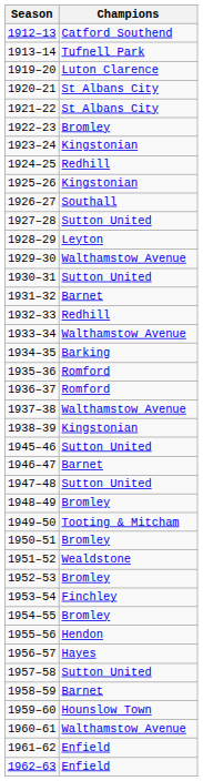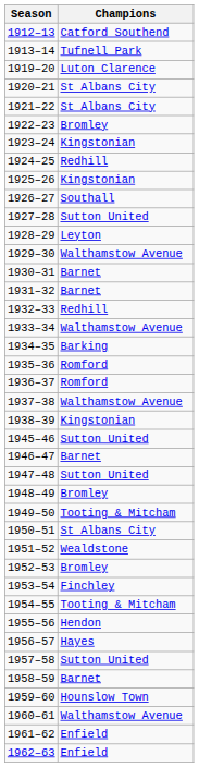 <table class=wikitable>
 <tr>
 <th>Season</th>
 <th width=150>Champions</th>
 </tr>
 <tr>
 <td><a href='#'>1912–13</a></td>
 <td><a href='#'>Catford Southend</a></td>
 </tr>
 <tr>
 <td>1913–14</td>
 <td><a href='#'>Tufnell Park</a></td>
 </tr>
 <tr>
 <td>1919–20</td>
 <td><a href='#'>Luton Clarence</a></td>
 </tr>
 <tr>
 <td>1920–21</td>
 <td><a href='#'>St Albans City</a></td>
 </tr>
 <tr>
 <td>1921–22</td>
 <td><a href='#'>St Albans City</a></td>
 </tr>
 <tr>
 <td>1922–23</td>
 <td><a href='#'>Bromley</a></td>
 </tr>
 <tr>
 <td>1923–24</td>
 <td><a href='#'>Kingstonian</a></td>
 </tr>
 <tr>
 <td>1924–25</td>
 <td><a href='#'>Redhill</a></td>
 </tr>
 <tr>
 <td>1925–26</td>
 <td><a href='#'>Kingstonian</a></td>
 </tr>
 <tr>
 <td>1926–27</td>
 <td><a href='#'>Southall</a></td>
 </tr>
 <tr>
 <td>1927–28</td>
 <td><a href='#'>Sutton United</a></td>
 </tr>
 <tr>
 <td>1928–29</td>
 <td><a href='#'>Leyton</a></td>
 </tr>
 <tr>
 <td>1929–30</td>
 <td><a href='#'>Walthamstow Avenue</a></td>
 </tr>
 <tr>
 <td>1930–31</td>
-<td><a href='#'>Sutton United</a></td>
+<td><a href='#'>Barnet</a></td>
 </tr>
 <tr>
 <td>1931–32</td>
 <td><a href='#'>Barnet</a></td>
 </tr>
 <tr>
 <td>1932–33</td>
 <td><a href='#'>Redhill</a></td>
 </tr>
 <tr>
 <td>1933–34</td>
 <td><a href='#'>Walthamstow Avenue</a></td>
 </tr>
 <tr>
 <td>1934–35</td>
 <td><a href='#'>Barking</a></td>
 </tr>
 <tr>
 <td>1935–36</td>
 <td><a href='#'>Romford</a></td>
 </tr>
 <tr>
 <td>1936–37</td>
 <td><a href='#'>Romford</a></td>
 </tr>
 <tr>
 <td>1937–38</td>
 <td><a href='#'>Walthamstow Avenue</a></td>
 </tr>
 <tr>
 <td>1938–39</td>
 <td><a href='#'>Kingstonian</a></td>
 </tr>
 <tr>
 <td>1945–46</td>
 <td><a href='#'>Sutton United</a></td>
 </tr>
 <tr>
 <td>1946–47</td>
 <td><a href='#'>Barnet</a></td>
 </tr>
 <tr>
 <td>1947–48</td>
 <td><a href='#'>Sutton United</a></td>
 </tr>
 <tr>
 <td>1948–49</td>
 <td><a href='#'>Bromley</a></td>
 </tr>
 <tr>
 <td>1949–50</td>
 <td><a href='#'>Tooting & Mitcham</a></td>
 </tr>
 <tr>
 <td>1950–51</td>
-<td><a href='#'>Bromley</a></td>
+<td><a href='#'>St Albans City</a></td>
 </tr>
 <tr>
 <td>1951–52</td>
 <td><a href='#'>Wealdstone</a></td>
 </tr>
 <tr>
 <td>1952–53</td>
 <td><a href='#'>Bromley</a></td>
 </tr>
 <tr>
 <td>1953–54</td>
 <td><a href='#'>Finchley</a></td>
 </tr>
 <tr>
 <td>1954–55</td>
-<td><a href='#'>Bromley</a></td>
+<td><a href='#'>Tooting & Mitcham</a></td>
 </tr>
 <tr>
 <td>1955–56</td>
 <td><a href='#'>Hendon</a></td>
 </tr>
 <tr>
 <td>1956–57</td>
 <td><a href='#'>Hayes</a></td>
 </tr>
 <tr>
 <td>1957–58</td>
 <td><a href='#'>Sutton United</a></td>
 </tr>
 <tr>
 <td>1958–59</td>
 <td><a href='#'>Barnet</a></td>
 </tr>
 <tr>
 <td>1959–60</td>
 <td><a href='#'>Hounslow Town</a></td>
 </tr>
 <tr>
 <td>1960–61</td>
 <td><a href='#'>Walthamstow Avenue</a></td>
 </tr>
 <tr>
 <td>1961–62</td>
 <td><a href='#'>Enfield</a></td>
 </tr>
 <tr>
 <td><a href='#'>1962–63</a></td>
 <td><a href='#'>Enfield</a></td>
 </tr>
 </table>
